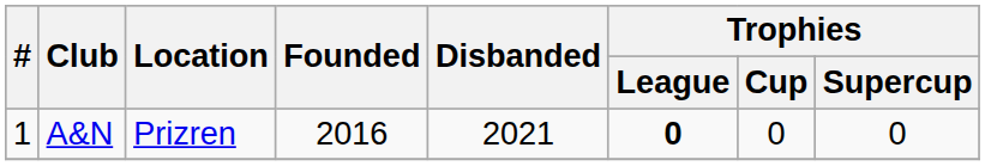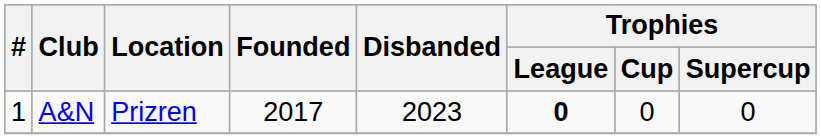 <table class="wikitable sortable">
 <tr>
 <th rowspan="2">#</th>
 <th rowspan="2">Club</th>
 <th rowspan="2">Location</th>
 <th rowspan="2">Founded</th>
 <th rowspan="2">Disbanded</th>
 <th colspan="3">Trophies</th>
 </tr>
 <tr>
 <th>League</th>
 <th>Cup</th>
 <th>Supercup</th>
 </tr>
 <tr>
 <td align=center>1</td>
 <td><a href='#'>A&N</a></td>
 <td><a href='#'>Prizren</a></td>
-<td align=center>2016</td>
-<td align=center>2021</td>
+<td align=center>2017</td>
+<td align=center>2023</td>
 <td align=center><strong>0</strong></td>
 <td align=center>0</td>
 <td align=center>0</td>
 </tr>
 <tr>
 </tr>
 </table>
